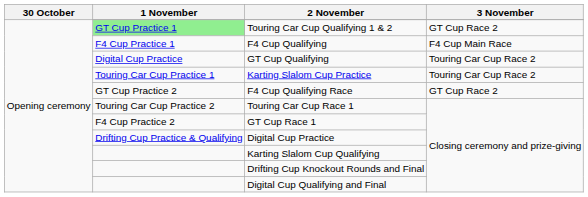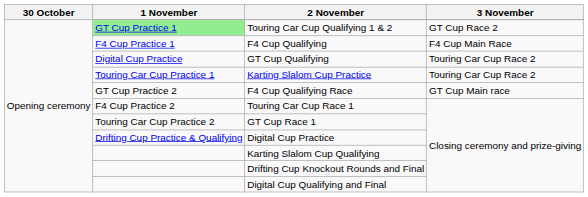 <table class="wikitable" style="font-size: 85%;">
 <tr>
 <th>30 October</th>
 <th>1 November</th>
 <th>2 November</th>
 <th>3 November</th>
 </tr>
 <tr>
 <td rowspan=12>Opening ceremony</td>
 </tr>
 <tr>
 <td style="background: lightgreen;"><a href='#'>GT Cup Practice 1</a></td>
 <td>Touring Car Cup Qualifying 1 & 2</td>
 <td>GT Cup Race 2</td>
 </tr>
 <tr>
 <td><a href='#'>F4 Cup Practice 1</a></td>
 <td>F4 Cup Qualifying</td>
 <td>F4 Cup Main Race</td>
 </tr>
 <tr>
 <td><a href='#'>Digital Cup Practice</a></td>
 <td>GT Cup Qualifying</td>
 <td>Touring Car Cup Race 2</td>
 </tr>
 <tr>
 <td><a href='#'>Touring Car Cup Practice 1</a></td>
 <td><a href='#'>Karting Slalom Cup Practice</a></td>
 <td>Touring Car Cup Race 2</td>
 </tr>
 <tr>
 <td>GT Cup Practice 2</td>
 <td>F4 Cup Qualifying Race</td>
-<td>GT Cup Race 2</td>
+<td>GT Cup Main race</td>
 </tr>
 <tr>
-<td>Touring Car Cup Practice 2</td>
+<td>F4 Cup Practice 2</td>
 <td>Touring Car Cup Race 1</td>
 <td rowspan=6>Closing ceremony and prize-giving</td>
 </tr>
 <tr>
-<td>F4 Cup Practice 2</td>
+<td>Touring Car Cup Practice 2</td>
 <td>GT Cup Race 1</td>
 </tr>
 <tr>
 <td><a href='#'>Drifting Cup Practice & Qualifying</a></td>
 <td>Digital Cup Practice</td>
 </tr>
 <tr>
 <td></td>
 <td>Karting Slalom Cup Qualifying</td>
 </tr>
 <tr>
 <td></td>
 <td>Drifting Cup Knockout Rounds and Final</td>
 </tr>
 <tr>
 <td></td>
 <td>Digital Cup Qualifying and Final</td>
 </tr>
 </table>
